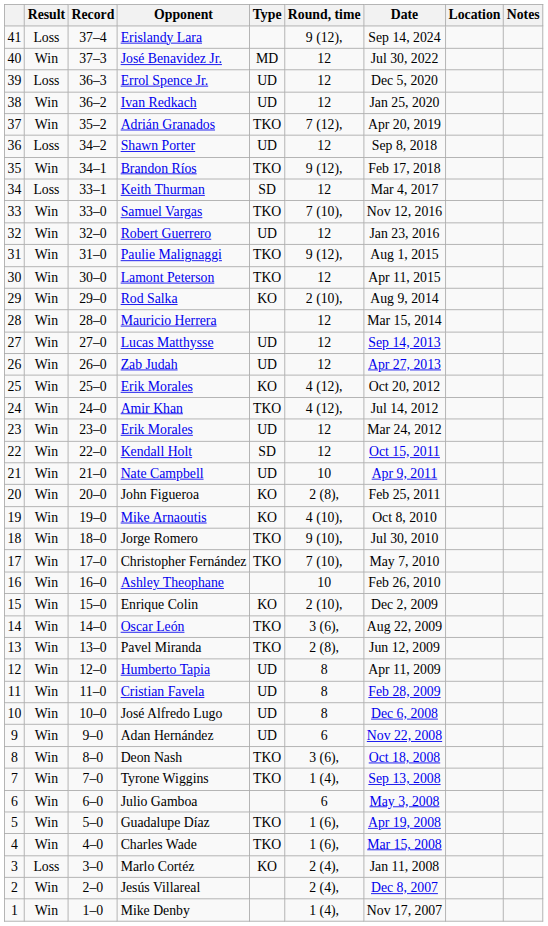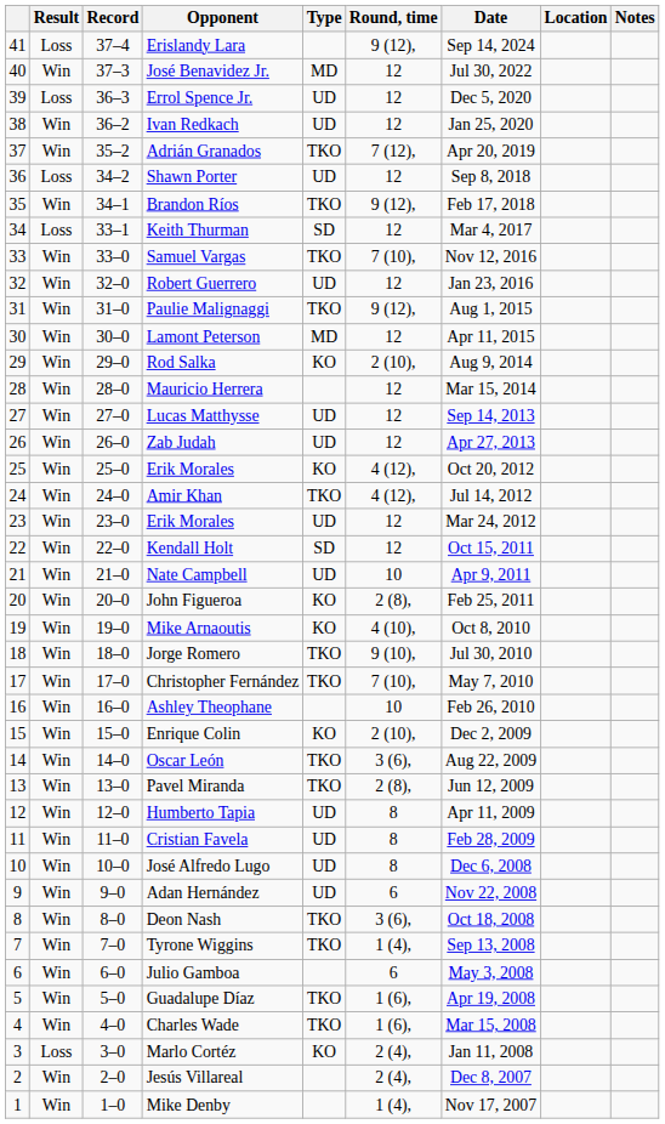 <table class="wikitable" style="text-align:center">
 <tr>
 <th></th>
 <th>Result</th>
 <th>Record</th>
 <th>Opponent</th>
 <th>Type</th>
 <th>Round, time</th>
 <th>Date</th>
 <th>Location</th>
 <th>Notes</th>
 </tr>
 <tr>
 <td>41</td>
 <td>Loss</td>
 <td>37–4</td>
 <td style="text-align:left;"><a href='#'>Erislandy Lara</a></td>
 <td></td>
 <td>9 (12), </td>
 <td>Sep 14, 2024</td>
 <td style="text-align:left;"></td>
 <td style="text-align:left;"></td>
 </tr>
 <tr>
 <td>40</td>
 <td>Win</td>
 <td>37–3</td>
 <td style="text-align:left;"><a href='#'>José Benavidez Jr.</a></td>
 <td>MD</td>
 <td>12</td>
 <td>Jul 30, 2022</td>
 <td style="text-align:left;"></td>
 <td style="text-align:left;"></td>
 </tr>
 <tr>
 <td>39</td>
 <td>Loss</td>
 <td>36–3</td>
 <td style="text-align:left;"><a href='#'>Errol Spence Jr.</a></td>
 <td>UD</td>
 <td>12</td>
 <td>Dec 5, 2020</td>
 <td style="text-align:left;"></td>
 <td style="text-align:left;"></td>
 </tr>
 <tr>
 <td>38</td>
 <td>Win</td>
 <td>36–2</td>
 <td style="text-align:left;"><a href='#'>Ivan Redkach</a></td>
 <td>UD</td>
 <td>12</td>
 <td>Jan 25, 2020</td>
 <td style="text-align:left;"></td>
 <td></td>
 </tr>
 <tr>
 <td>37</td>
 <td>Win</td>
 <td>35–2</td>
 <td style="text-align:left;"><a href='#'>Adrián Granados</a></td>
 <td>TKO</td>
 <td>7 (12), </td>
 <td>Apr 20, 2019</td>
 <td style="text-align:left;"></td>
 <td style="text-align:left;"></td>
 </tr>
 <tr>
 <td>36</td>
 <td>Loss</td>
 <td>34–2</td>
 <td style="text-align:left;"><a href='#'>Shawn Porter</a></td>
 <td>UD</td>
 <td>12</td>
 <td>Sep 8, 2018</td>
 <td style="text-align:left;"></td>
 <td style="text-align:left;"></td>
 </tr>
 <tr>
 <td>35</td>
 <td>Win</td>
 <td>34–1</td>
 <td style="text-align:left;"><a href='#'>Brandon Ríos</a></td>
 <td>TKO</td>
 <td>9 (12), </td>
 <td>Feb 17, 2018</td>
 <td style="text-align:left;"></td>
 <td></td>
 </tr>
 <tr>
 <td>34</td>
 <td>Loss</td>
 <td>33–1</td>
 <td style="text-align:left;"><a href='#'>Keith Thurman</a></td>
 <td>SD</td>
 <td>12</td>
 <td>Mar 4, 2017</td>
 <td style="text-align:left;"></td>
 <td style="text-align:left;"></td>
 </tr>
 <tr>
 <td>33</td>
 <td>Win</td>
 <td>33–0</td>
 <td style="text-align:left;"><a href='#'>Samuel Vargas</a></td>
 <td>TKO</td>
 <td>7 (10), </td>
 <td>Nov 12, 2016</td>
 <td style="text-align:left;"></td>
 <td></td>
 </tr>
 <tr>
 <td>32</td>
 <td>Win</td>
 <td>32–0</td>
 <td style="text-align:left;"><a href='#'>Robert Guerrero</a></td>
 <td>UD</td>
 <td>12</td>
 <td>Jan 23, 2016</td>
 <td style="text-align:left;"></td>
 <td style="text-align:left;"></td>
 </tr>
 <tr>
 <td>31</td>
 <td>Win</td>
 <td>31–0</td>
 <td style="text-align:left;"><a href='#'>Paulie Malignaggi</a></td>
 <td>TKO</td>
 <td>9 (12), </td>
 <td>Aug 1, 2015</td>
 <td style="text-align:left;"></td>
 <td></td>
 </tr>
 <tr>
 <td>30</td>
 <td>Win</td>
 <td>30–0</td>
 <td style="text-align:left;"><a href='#'>Lamont Peterson</a></td>
-<td>TKO</td>
+<td>MD</td>
 <td>12</td>
 <td>Apr 11, 2015</td>
 <td style="text-align:left;"></td>
 <td></td>
 </tr>
 <tr>
 <td>29</td>
 <td>Win</td>
 <td>29–0</td>
 <td style="text-align:left;"><a href='#'>Rod Salka</a></td>
 <td>KO</td>
 <td>2 (10), </td>
 <td>Aug 9, 2014</td>
 <td style="text-align:left;"></td>
 <td></td>
 </tr>
 <tr>
 <td>28</td>
 <td>Win</td>
 <td>28–0</td>
 <td style="text-align:left;"><a href='#'>Mauricio Herrera</a></td>
 <td></td>
 <td>12</td>
 <td>Mar 15, 2014</td>
 <td style="text-align:left;"></td>
 <td style="text-align:left;"></td>
 </tr>
 <tr>
 <td>27</td>
 <td>Win</td>
 <td>27–0</td>
 <td style="text-align:left;"><a href='#'>Lucas Matthysse</a></td>
 <td>UD</td>
 <td>12</td>
 <td><a href='#'>Sep 14, 2013</a></td>
 <td style="text-align:left;"></td>
 <td style="text-align:left;"></td>
 </tr>
 <tr>
 <td>26</td>
 <td>Win</td>
 <td>26–0</td>
 <td style="text-align:left;"><a href='#'>Zab Judah</a></td>
 <td>UD</td>
 <td>12</td>
 <td><a href='#'>Apr 27, 2013</a></td>
 <td style="text-align:left;"></td>
 <td style="text-align:left;"></td>
 </tr>
 <tr>
 <td>25</td>
 <td>Win</td>
 <td>25–0</td>
 <td style="text-align:left;"><a href='#'>Erik Morales</a></td>
 <td>KO</td>
 <td>4 (12), </td>
 <td>Oct 20, 2012</td>
 <td style="text-align:left;"></td>
 <td style="text-align:left;"></td>
 </tr>
 <tr>
 <td>24</td>
 <td>Win</td>
 <td>24–0</td>
 <td style="text-align:left;"><a href='#'>Amir Khan</a></td>
 <td>TKO</td>
 <td>4 (12), </td>
 <td>Jul 14, 2012</td>
 <td style="text-align:left;"></td>
 <td style="text-align:left;"></td>
 </tr>
 <tr>
 <td>23</td>
 <td>Win</td>
 <td>23–0</td>
 <td style="text-align:left;"><a href='#'>Erik Morales</a></td>
 <td>UD</td>
 <td>12</td>
 <td>Mar 24, 2012</td>
 <td style="text-align:left;"></td>
 <td style="text-align:left;"></td>
 </tr>
 <tr>
 <td>22</td>
 <td>Win</td>
 <td>22–0</td>
 <td style="text-align:left;"><a href='#'>Kendall Holt</a></td>
 <td>SD</td>
 <td>12</td>
 <td><a href='#'>Oct 15, 2011</a></td>
 <td style="text-align:left;"></td>
 <td style="text-align:left;"></td>
 </tr>
 <tr>
 <td>21</td>
 <td>Win</td>
 <td>21–0</td>
 <td style="text-align:left;"><a href='#'>Nate Campbell</a></td>
 <td>UD</td>
 <td>10</td>
 <td><a href='#'>Apr 9, 2011</a></td>
 <td style="text-align:left;"></td>
 <td></td>
 </tr>
 <tr>
 <td>20</td>
 <td>Win</td>
 <td>20–0</td>
 <td style="text-align:left;">John Figueroa</td>
 <td>KO</td>
 <td>2 (8), </td>
 <td>Feb 25, 2011</td>
 <td style="text-align:left;"></td>
 <td></td>
 </tr>
 <tr>
 <td>19</td>
 <td>Win</td>
 <td>19–0</td>
 <td style="text-align:left;"><a href='#'>Mike Arnaoutis</a></td>
 <td>KO</td>
 <td>4 (10), </td>
 <td>Oct 8, 2010</td>
 <td style="text-align:left;"></td>
 <td></td>
 </tr>
 <tr>
 <td>18</td>
 <td>Win</td>
 <td>18–0</td>
 <td style="text-align:left;">Jorge Romero</td>
 <td>TKO</td>
 <td>9 (10), </td>
 <td>Jul 30, 2010</td>
 <td style="text-align:left;"></td>
 <td style="text-align:left;"></td>
 </tr>
 <tr>
 <td>17</td>
 <td>Win</td>
 <td>17–0</td>
 <td style="text-align:left;">Christopher Fernández</td>
 <td>TKO</td>
 <td>7 (10), </td>
 <td>May 7, 2010</td>
 <td style="text-align:left;"></td>
 <td></td>
 </tr>
 <tr>
 <td>16</td>
 <td>Win</td>
 <td>16–0</td>
 <td style="text-align:left;"><a href='#'>Ashley Theophane</a></td>
 <td></td>
 <td>10</td>
 <td>Feb 26, 2010</td>
 <td style="text-align:left;"></td>
 <td></td>
 </tr>
 <tr>
 <td>15</td>
 <td>Win</td>
 <td>15–0</td>
 <td style="text-align:left;">Enrique Colin</td>
 <td>KO</td>
 <td>2 (10), </td>
 <td>Dec 2, 2009</td>
 <td style="text-align:left;"></td>
 <td style="text-align:left;"></td>
 </tr>
 <tr>
 <td>14</td>
 <td>Win</td>
 <td>14–0</td>
 <td style="text-align:left;"><a href='#'>Oscar León</a></td>
 <td>TKO</td>
 <td>3 (6), </td>
 <td>Aug 22, 2009</td>
 <td style="text-align:left;"></td>
 <td></td>
 </tr>
 <tr>
 <td>13</td>
 <td>Win</td>
 <td>13–0</td>
 <td style="text-align:left;">Pavel Miranda</td>
 <td>TKO</td>
 <td>2 (8), </td>
 <td>Jun 12, 2009</td>
 <td style="text-align:left;"></td>
 <td></td>
 </tr>
 <tr>
 <td>12</td>
 <td>Win</td>
 <td>12–0</td>
 <td style="text-align:left;"><a href='#'>Humberto Tapia</a></td>
 <td>UD</td>
 <td>8</td>
 <td>Apr 11, 2009</td>
 <td style="text-align:left;"></td>
 <td></td>
 </tr>
 <tr>
 <td>11</td>
 <td>Win</td>
 <td>11–0</td>
 <td style="text-align:left;"><a href='#'>Cristian Favela</a></td>
 <td>UD</td>
 <td>8</td>
 <td><a href='#'>Feb 28, 2009</a></td>
 <td style="text-align:left;"></td>
 <td></td>
 </tr>
 <tr>
 <td>10</td>
 <td>Win</td>
 <td>10–0</td>
 <td style="text-align:left;">José Alfredo Lugo</td>
 <td>UD</td>
 <td>8</td>
 <td><a href='#'>Dec 6, 2008</a></td>
 <td style="text-align:left;"></td>
 <td></td>
 </tr>
 <tr>
 <td>9</td>
 <td>Win</td>
 <td>9–0</td>
 <td style="text-align:left;">Adan Hernández</td>
 <td>UD</td>
 <td>6</td>
 <td><a href='#'>Nov 22, 2008</a></td>
 <td style="text-align:left;"></td>
 <td></td>
 </tr>
 <tr>
 <td>8</td>
 <td>Win</td>
 <td>8–0</td>
 <td style="text-align:left;">Deon Nash</td>
 <td>TKO</td>
 <td>3 (6), </td>
 <td><a href='#'>Oct 18, 2008</a></td>
 <td style="text-align:left;"></td>
 <td></td>
 </tr>
 <tr>
 <td>7</td>
 <td>Win</td>
 <td>7–0</td>
 <td style="text-align:left;">Tyrone Wiggins</td>
 <td>TKO</td>
 <td>1 (4), </td>
 <td><a href='#'>Sep 13, 2008</a></td>
 <td style="text-align:left;"></td>
 <td></td>
 </tr>
 <tr>
 <td>6</td>
 <td>Win</td>
 <td>6–0</td>
 <td style="text-align:left;">Julio Gamboa</td>
 <td></td>
 <td>6</td>
 <td><a href='#'>May 3, 2008</a></td>
 <td style="text-align:left;"></td>
 <td></td>
 </tr>
 <tr>
 <td>5</td>
 <td>Win</td>
 <td>5–0</td>
 <td style="text-align:left;">Guadalupe Díaz</td>
 <td>TKO</td>
 <td>1 (6), </td>
 <td><a href='#'>Apr 19, 2008</a></td>
 <td style="text-align:left;"></td>
 <td></td>
 </tr>
 <tr>
 <td>4</td>
 <td>Win</td>
 <td>4–0</td>
 <td style="text-align:left;">Charles Wade</td>
 <td>TKO</td>
 <td>1 (6), </td>
 <td><a href='#'>Mar 15, 2008</a></td>
 <td style="text-align:left;"></td>
 <td></td>
 </tr>
 <tr>
 <td>3</td>
 <td>Loss</td>
 <td>3–0</td>
 <td style="text-align:left;">Marlo Cortéz</td>
 <td>KO</td>
 <td>2 (4), </td>
 <td>Jan 11, 2008</td>
 <td style="text-align:left;"></td>
 <td></td>
 </tr>
 <tr>
 <td>2</td>
 <td>Win</td>
 <td>2–0</td>
 <td style="text-align:left;">Jesús Villareal</td>
 <td></td>
 <td>2 (4), </td>
 <td><a href='#'>Dec 8, 2007</a></td>
 <td style="text-align:left;"></td>
 <td></td>
 </tr>
 <tr>
 <td>1</td>
 <td>Win</td>
 <td>1–0</td>
 <td style="text-align:left;">Mike Denby</td>
 <td></td>
 <td>1 (4), </td>
 <td>Nov 17, 2007</td>
 <td style="text-align:left;"></td>
 <td></td>
 </tr>
 </table>
